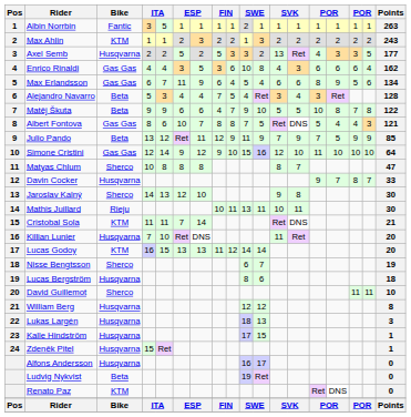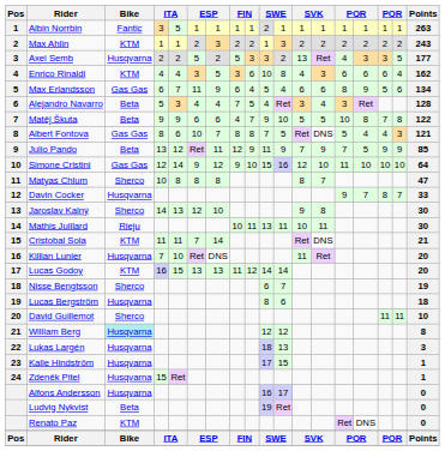 <table class="wikitable" style="font-size: 80%; text-align:center">
 <tr valign="top">
 <th valign="middle">Pos</th>
 <th valign="middle">Rider</th>
 <th valign="middle">Bike</th>
 <th colspan=2><a href='#'>ITA</a><br></th>
 <th colspan=2><a href='#'>ESP</a><br></th>
 <th colspan=2><a href='#'>FIN</a><br></th>
 <th colspan=2><a href='#'>SWE</a><br></th>
 <th colspan=2><a href='#'>SVK</a><br></th>
 <th colspan=2><a href='#'>POR</a><br></th>
 <th colspan=2><a href='#'>POR</a><br></th>
 <th valign="middle">Points</th>
 </tr>
 <tr>
 <th>1</th>
 <td align=left> <a href='#'>Albin Norrbin</a></td>
 <td><a href='#'>Fantic</a></td>
 <td style="background:#ffdf9f;">3</td>
 <td style="background:#dfffdf;">5</td>
 <td style="background:#ffffbf;">1</td>
 <td style="background:#ffffbf;">1</td>
 <td style="background:#ffffbf;">1</td>
 <td style="background:#ffffbf;">1</td>
 <td style="background:#dfdfdf;">2</td>
 <td style="background:#ffffbf;">1</td>
 <td style="background:#ffffbf;">1</td>
 <td style="background:#ffffbf;">1</td>
 <td style="background:#ffffbf;">1</td>
 <td style="background:#ffffbf;">1</td>
 <td style="background:#ffffbf;">1</td>
 <td style="background:#ffffbf;">1</td>
 <th>263</th>
 </tr>
 <tr>
 <th>2</th>
 <td align=left> <a href='#'>Max Ahlin</a></td>
 <td><a href='#'>KTM</a></td>
 <td style="background:#ffffbf;">1</td>
 <td style="background:#ffffbf;">1</td>
 <td style="background:#dfdfdf;">2</td>
 <td style="background:#ffdf9f;">3</td>
 <td style="background:#dfdfdf;">2</td>
 <td style="background:#dfdfdf;">2</td>
 <td style="background:#ffffbf;">1</td>
 <td style="background:#ffdf9f;">3</td>
 <td style="background:#dfdfdf;">2</td>
 <td style="background:#dfdfdf;">2</td>
 <td style="background:#dfdfdf;">2</td>
 <td style="background:#dfdfdf;">2</td>
 <td style="background:#dfdfdf;">2</td>
 <td style="background:#dfdfdf;">2</td>
 <th>243</th>
 </tr>
 <tr>
 <th>3</th>
 <td align=left> <a href='#'>Axel Semb</a></td>
 <td><a href='#'>Husqvarna</a></td>
 <td style="background:#dfdfdf;">2</td>
 <td style="background:#dfdfdf;">2</td>
 <td style="background:#dfffdf;">5</td>
 <td style="background:#dfdfdf;">2</td>
 <td style="background:#dfffdf;">5</td>
 <td style="background:#ffdf9f;">3</td>
 <td style="background:#ffdf9f;">3</td>
 <td style="background:#dfdfdf;">2</td>
 <td style="background:#dfffdf;">13</td>
 <td style="background:#efcfff;">Ret</td>
 <td style="background:#dfffdf;">4</td>
 <td style="background:#ffdf9f;">3</td>
 <td style="background:#ffdf9f;">3</td>
 <td style="background:#dfffdf;">5</td>
 <th>177</th>
 </tr>
 <tr>
 <th>4</th>
 <td align=left> <a href='#'>Enrico Rinaldi</a></td>
-<td><a href='#'>Gas Gas</a></td>
+<td><a href='#'>KTM</a></td>
 <td style="background:#dfffdf;">4</td>
 <td style="background:#dfffdf;">4</td>
 <td style="background:#ffdf9f;">3</td>
 <td style="background:#dfffdf;">5</td>
 <td style="background:#ffdf9f;">3</td>
 <td style="background:#dfffdf;">6</td>
 <td style="background:#dfffdf;">10</td>
 <td style="background:#dfffdf;">8</td>
 <td style="background:#dfffdf;">4</td>
 <td style="background:#ffdf9f;">3</td>
 <td style="background:#dfffdf;">6</td>
 <td style="background:#dfffdf;">6</td>
 <td style="background:#dfffdf;">6</td>
 <td style="background:#dfffdf;">4</td>
 <th>162</th>
 </tr>
 <tr>
 <th>5</th>
 <td align=left> <a href='#'>Max Erlandsson</a></td>
 <td><a href='#'>Gas Gas</a></td>
 <td style="background:#dfffdf;">6</td>
 <td style="background:#dfffdf;">7</td>
 <td style="background:#dfffdf;">11</td>
 <td style="background:#dfffdf;">9</td>
 <td style="background:#dfffdf;">6</td>
 <td style="background:#dfffdf;">4</td>
 <td style="background:#dfffdf;">5</td>
 <td style="background:#dfffdf;">4</td>
 <td style="background:#dfffdf;">6</td>
 <td style="background:#dfffdf;">6</td>
 <td style="background:#dfffdf;">8</td>
 <td style="background:#dfffdf;">9</td>
 <td style="background:#dfffdf;">5</td>
 <td style="background:#dfffdf;">6</td>
 <th>134</th>
 </tr>
 <tr>
 <th>6</th>
 <td align=left> <a href='#'>Alejandro Navarro</a></td>
 <td><a href='#'>Beta</a></td>
 <td style="background:#dfffdf;">5</td>
 <td style="background:#ffdf9f;">3</td>
 <td style="background:#dfffdf;">4</td>
 <td style="background:#dfffdf;">4</td>
 <td style="background:#dfffdf;">7</td>
 <td style="background:#dfffdf;">5</td>
 <td style="background:#dfffdf;">4</td>
 <td style="background:#efcfff;">Ret</td>
 <td style="background:#ffdf9f;">3</td>
 <td style="background:#dfffdf;">4</td>
 <td style="background:#ffdf9f;">3</td>
 <td style="background:#efcfff;">Ret</td>
 <td></td>
 <td></td>
 <th>128</th>
 </tr>
 <tr>
 <th>7</th>
 <td align=left> <a href='#'>Matěj Škuta</a></td>
 <td><a href='#'>Beta</a></td>
 <td style="background:#dfffdf;">9</td>
 <td style="background:#dfffdf;">9</td>
 <td style="background:#dfffdf;">6</td>
 <td style="background:#dfffdf;">6</td>
 <td style="background:#dfffdf;">4</td>
 <td style="background:#dfffdf;">7</td>
 <td style="background:#dfffdf;">9</td>
 <td style="background:#dfffdf;">10</td>
 <td style="background:#dfffdf;">5</td>
 <td style="background:#dfffdf;">5</td>
 <td style="background:#dfffdf;">10</td>
 <td style="background:#dfffdf;">8</td>
 <td style="background:#dfffdf;">7</td>
 <td style="background:#dfffdf;">8</td>
 <th>122</th>
 </tr>
 <tr>
 <th>8</th>
 <td align=left> <a href='#'>Albert Fontova</a></td>
 <td><a href='#'>Gas Gas</a></td>
 <td style="background:#dfffdf;">8</td>
 <td style="background:#dfffdf;">6</td>
 <td style="background:#dfffdf;">10</td>
 <td style="background:#dfffdf;">7</td>
 <td style="background:#dfffdf;">8</td>
 <td style="background:#dfffdf;">8</td>
 <td style="background:#dfffdf;">7</td>
 <td style="background:#dfffdf;">5</td>
 <td style="background:#efcfff;">Ret</td>
 <td style="background:#ffffff;">DNS</td>
 <td style="background:#dfffdf;">5</td>
 <td style="background:#dfffdf;">4</td>
 <td style="background:#dfffdf;">4</td>
 <td style="background:#ffdf9f;">3</td>
 <th>121</th>
 </tr>
 <tr>
 <th>9</th>
 <td align=left> <a href='#'>Julio Pando</a></td>
 <td><a href='#'>Beta</a></td>
 <td style="background:#dfffdf;">13</td>
 <td style="background:#dfffdf;">12</td>
 <td style="background:#efcfff;">Ret</td>
 <td style="background:#dfffdf;">11</td>
 <td style="background:#dfffdf;">12</td>
 <td style="background:#dfffdf;">9</td>
 <td style="background:#dfffdf;">11</td>
 <td style="background:#dfffdf;">9</td>
 <td style="background:#dfffdf;">7</td>
 <td style="background:#dfffdf;">9</td>
 <td style="background:#dfffdf;">7</td>
 <td style="background:#dfffdf;">5</td>
 <td style="background:#dfffdf;">9</td>
 <td style="background:#dfffdf;">9</td>
 <th>85</th>
 </tr>
 <tr>
 <th>10</th>
 <td align=left> <a href='#'>Simone Cristini</a></td>
 <td><a href='#'>Gas Gas</a></td>
 <td style="background:#dfffdf;">12</td>
 <td style="background:#dfffdf;">14</td>
 <td style="background:#dfffdf;">9</td>
 <td style="background:#dfffdf;">12</td>
 <td style="background:#dfffdf;">9</td>
 <td style="background:#dfffdf;">10</td>
 <td style="background:#dfffdf;">15</td>
 <td style="background:#cfcfff;">16</td>
 <td style="background:#dfffdf;">12</td>
 <td style="background:#dfffdf;">10</td>
 <td style="background:#dfffdf;">11</td>
 <td style="background:#dfffdf;">10</td>
 <td style="background:#dfffdf;">10</td>
 <td style="background:#dfffdf;">10</td>
 <th>64</th>
 </tr>
 <tr>
 <th>11</th>
 <td align=left> <a href='#'>Matyas Chlum</a></td>
 <td><a href='#'>Sherco</a></td>
 <td style="background:#dfffdf;">10</td>
 <td style="background:#dfffdf;">8</td>
 <td style="background:#dfffdf;">8</td>
 <td style="background:#dfffdf;">8</td>
 <td></td>
 <td></td>
 <td></td>
 <td></td>
 <td style="background:#dfffdf;">8</td>
 <td style="background:#dfffdf;">7</td>
 <td></td>
 <td></td>
 <td></td>
 <td></td>
 <th>47</th>
 </tr>
 <tr>
 <th>12</th>
 <td align=left> <a href='#'>Davin Cocker</a></td>
 <td><a href='#'>Husqvarna</a></td>
 <td></td>
 <td></td>
 <td></td>
 <td></td>
 <td></td>
 <td></td>
 <td></td>
 <td></td>
 <td></td>
 <td></td>
 <td style="background:#dfffdf;">9</td>
 <td style="background:#dfffdf;">7</td>
 <td style="background:#dfffdf;">8</td>
 <td style="background:#dfffdf;">7</td>
 <th>33</th>
 </tr>
 <tr>
 <th>13</th>
 <td align=left> <a href='#'>Jaroslav Kalný</a></td>
 <td><a href='#'>Sherco</a></td>
 <td style="background:#dfffdf;">14</td>
 <td style="background:#dfffdf;">13</td>
 <td style="background:#dfffdf;">12</td>
 <td style="background:#dfffdf;">10</td>
 <td></td>
 <td></td>
 <td></td>
 <td></td>
 <td style="background:#dfffdf;">9</td>
 <td style="background:#dfffdf;">8</td>
 <td></td>
 <td></td>
 <td></td>
 <td></td>
 <th>30</th>
 </tr>
 <tr>
 <th>14</th>
 <td align=left> <a href='#'>Mathis Juillard</a></td>
 <td><a href='#'>Rieju</a></td>
 <td></td>
 <td></td>
 <td></td>
 <td></td>
 <td style="background:#dfffdf;">10</td>
 <td style="background:#dfffdf;">11</td>
 <td style="background:#dfffdf;">13</td>
 <td style="background:#dfffdf;">11</td>
 <td style="background:#dfffdf;">10</td>
 <td style="background:#dfffdf;">11</td>
 <td></td>
 <td></td>
 <td></td>
 <td></td>
 <th>30</th>
 </tr>
 <tr>
 <th>15</th>
 <td align=left> <a href='#'>Cristobal Sola</a></td>
 <td><a href='#'>KTM</a></td>
 <td style="background:#dfffdf;">11</td>
 <td style="background:#dfffdf;">11</td>
 <td style="background:#dfffdf;">7</td>
 <td style="background:#dfffdf;">14</td>
 <td></td>
 <td></td>
 <td></td>
 <td></td>
 <td style="background:#efcfff;">Ret</td>
 <td style="background:#ffffff;">DNS</td>
 <td></td>
 <td></td>
 <td></td>
 <td></td>
 <th>21</th>
 </tr>
 <tr>
 <th>16</th>
 <td align=left> <a href='#'>Killian Lunier</a></td>
 <td><a href='#'>Husqvarna</a></td>
 <td style="background:#dfffdf;">7</td>
 <td style="background:#dfffdf;">10</td>
 <td style="background:#efcfff;">Ret</td>
 <td style="background:#ffffff;">DNS</td>
 <td></td>
 <td></td>
 <td></td>
 <td></td>
 <td style="background:#dfffdf;">11</td>
 <td style="background:#efcfff;">Ret</td>
 <td></td>
 <td></td>
 <td></td>
 <td></td>
 <th>20</th>
 </tr>
 <tr>
 <th>17</th>
 <td align=left> <a href='#'>Lucas Godoy</a></td>
 <td><a href='#'>KTM</a></td>
 <td style="background:#cfcfff;">16</td>
 <td style="background:#dfffdf;">15</td>
 <td style="background:#dfffdf;">13</td>
 <td style="background:#dfffdf;">13</td>
 <td style="background:#dfffdf;">11</td>
 <td style="background:#dfffdf;">12</td>
 <td style="background:#dfffdf;">14</td>
 <td style="background:#dfffdf;">14</td>
 <td></td>
 <td></td>
 <td></td>
 <td></td>
 <td></td>
 <td></td>
 <th>20</th>
 </tr>
 <tr>
 <th>18</th>
 <td align=left> <a href='#'>Nisse Bengtsson</a></td>
 <td><a href='#'>Sherco</a></td>
 <td></td>
 <td></td>
 <td></td>
 <td></td>
 <td></td>
 <td></td>
 <td style="background:#dfffdf;">6</td>
 <td style="background:#dfffdf;">7</td>
 <td></td>
 <td></td>
 <td></td>
 <td></td>
 <td></td>
 <td></td>
 <th>19</th>
 </tr>
 <tr>
 <th>19</th>
 <td align=left> <a href='#'>Lucas Bergström</a></td>
 <td><a href='#'>Husqvarna</a></td>
 <td></td>
 <td></td>
 <td></td>
 <td></td>
 <td></td>
 <td></td>
 <td style="background:#dfffdf;">8</td>
 <td style="background:#dfffdf;">6</td>
 <td></td>
 <td></td>
 <td></td>
 <td></td>
 <td></td>
 <td></td>
 <th>18</th>
 </tr>
 <tr>
 <th>20</th>
 <td align=left> <a href='#'>David Guillemot</a></td>
 <td><a href='#'>Sherco</a></td>
 <td></td>
 <td></td>
 <td></td>
 <td></td>
 <td></td>
 <td></td>
 <td></td>
 <td></td>
 <td></td>
 <td></td>
 <td></td>
 <td></td>
 <td style="background:#dfffdf;">11</td>
 <td style="background:#dfffdf;">11</td>
 <th>10</th>
 </tr>
 <tr>
 <th>21</th>
 <td align=left> <a href='#'>William Berg</a></td>
-<td><a href='#'>Husqvarna</a></td>
+<td style="background: paleturquoise;"><a href='#'>Husqvarna</a></td>
 <td></td>
 <td></td>
 <td></td>
 <td></td>
 <td></td>
 <td></td>
 <td style="background:#dfffdf;">12</td>
 <td style="background:#dfffdf;">12</td>
 <td></td>
 <td></td>
 <td></td>
 <td></td>
 <td></td>
 <td></td>
 <th>8</th>
 </tr>
 <tr>
 <th>22</th>
 <td align=left> <a href='#'>Lukas Largén</a></td>
 <td><a href='#'>Husqvarna</a></td>
 <td></td>
 <td></td>
 <td></td>
 <td></td>
 <td></td>
 <td></td>
 <td style="background:#cfcfff;">18</td>
 <td style="background:#dfffdf;">13</td>
 <td></td>
 <td></td>
 <td></td>
 <td></td>
 <td></td>
 <td></td>
 <th>3</th>
 </tr>
 <tr>
 <th>23</th>
 <td align=left> <a href='#'>Kalle Hindström</a></td>
 <td><a href='#'>Husqvarna</a></td>
 <td></td>
 <td></td>
 <td></td>
 <td></td>
 <td></td>
 <td></td>
 <td style="background:#cfcfff;">17</td>
 <td style="background:#dfffdf;">15</td>
 <td></td>
 <td></td>
 <td></td>
 <td></td>
 <td></td>
 <td></td>
 <th>1</th>
 </tr>
 <tr>
 <th>24</th>
 <td align=left> <a href='#'>Zdeněk Pitel</a></td>
 <td><a href='#'>Husqvarna</a></td>
 <td style="background:#dfffdf;">15</td>
 <td style="background:#efcfff;">Ret</td>
 <td></td>
 <td></td>
 <td></td>
 <td></td>
 <td></td>
 <td></td>
 <td></td>
 <td></td>
 <td></td>
 <td></td>
 <td></td>
 <td></td>
 <th>1</th>
 </tr>
 <tr>
 <th></th>
 <td align=left> <a href='#'>Alfons Andersson</a></td>
 <td><a href='#'>Husqvarna</a></td>
 <td></td>
 <td></td>
 <td></td>
 <td></td>
 <td></td>
 <td></td>
 <td style="background:#cfcfff;">16</td>
 <td style="background:#cfcfff;">17</td>
 <td></td>
 <td></td>
 <td></td>
 <td></td>
 <td></td>
 <td></td>
 <th>0</th>
 </tr>
 <tr>
 <th></th>
 <td align=left> <a href='#'>Ludvig Nykvist</a></td>
 <td><a href='#'>Beta</a></td>
 <td></td>
 <td></td>
 <td></td>
 <td></td>
 <td></td>
 <td></td>
 <td style="background:#cfcfff;">19</td>
 <td style="background:#efcfff;">Ret</td>
 <td></td>
 <td></td>
 <td></td>
 <td></td>
 <td></td>
 <td></td>
 <th>0</th>
 </tr>
 <tr>
 <th></th>
 <td align=left> <a href='#'>Renato Paz</a></td>
 <td><a href='#'>KTM</a></td>
 <td></td>
 <td></td>
 <td></td>
 <td></td>
 <td></td>
 <td></td>
 <td></td>
 <td></td>
 <td></td>
 <td></td>
 <td style="background:#efcfff;">Ret</td>
 <td style="background:#ffffff;">DNS</td>
 <td></td>
 <td></td>
 <th>0</th>
 </tr>
 <tr>
 </tr>
 <tr valign="top">
 <th valign="middle">Pos</th>
 <th valign="middle">Rider</th>
 <th valign="middle">Bike</th>
 <th colspan=2><a href='#'>ITA</a><br></th>
 <th colspan=2><a href='#'>ESP</a><br></th>
 <th colspan=2><a href='#'>FIN</a><br></th>
 <th colspan=2><a href='#'>SWE</a><br></th>
 <th colspan=2><a href='#'>SVK</a><br></th>
 <th colspan=2><a href='#'>POR</a><br></th>
 <th colspan=2><a href='#'>POR</a><br></th>
 <th valign="middle">Points</th>
 </tr>
 <tr>
 </tr>
 </table>
